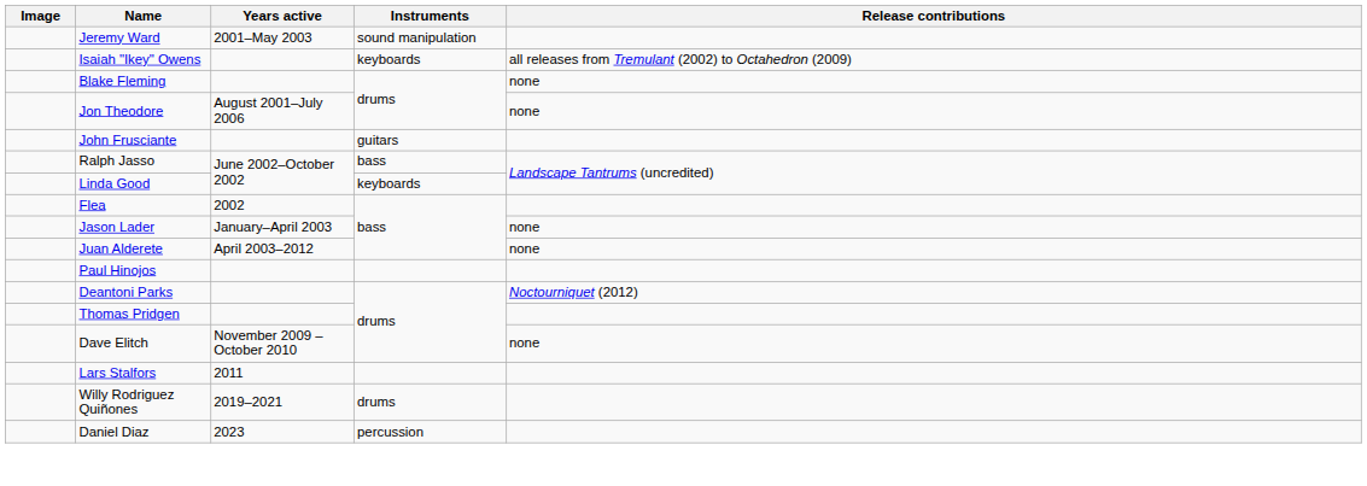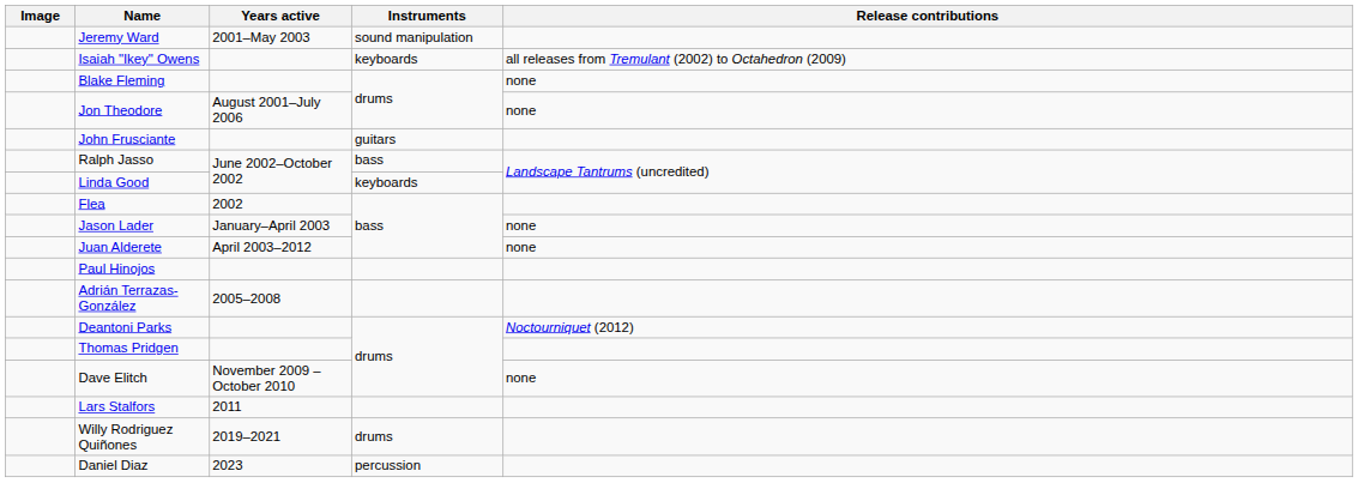 <table class="wikitable" border="1" width="100%">
 <tr>
 <th width="75">Image</th>
 <th width="150">Name</th>
 <th width="160">Years active</th>
 <th width="170">Instruments</th>
 <th>Release contributions</th>
 </tr>
 <tr>
 <td></td>
 <td><a href='#'>Jeremy Ward</a></td>
 <td>2001–May 2003 </td>
 <td>sound manipulation</td>
 <td></td>
 </tr>
 <tr>
 <td></td>
 <td><a href='#'>Isaiah "Ikey" Owens</a></td>
 <td></td>
 <td>keyboards</td>
 <td>all releases from <em><a href='#'>Tremulant</a></em> (2002) to <em>Octahedron</em> (2009) </td>
 </tr>
 <tr>
 <td></td>
 <td><a href='#'>Blake Fleming</a></td>
 <td></td>
 <td rowspan="2">drums</td>
 <td>none</td>
 </tr>
 <tr>
 <td></td>
 <td><a href='#'>Jon Theodore</a></td>
 <td>August 2001–July 2006</td>
 <td>none</td>
 </tr>
 <tr>
 <td></td>
 <td><a href='#'>John Frusciante</a></td>
 <td> </td>
 <td>guitars</td>
 <td></td>
 </tr>
 <tr>
 <td></td>
 <td>Ralph Jasso</td>
 <td rowspan="2">June 2002–October 2002</td>
 <td>bass</td>
 <td rowspan="2"><em><a href='#'>Landscape Tantrums</a></em> (uncredited)</td>
 </tr>
 <tr>
 <td></td>
 <td><a href='#'>Linda Good</a></td>
 <td>keyboards</td>
 </tr>
 <tr>
 <td></td>
 <td><a href='#'>Flea</a></td>
 <td>2002 </td>
 <td rowspan="3">bass</td>
 <td></td>
 </tr>
 <tr>
 <td></td>
 <td><a href='#'>Jason Lader</a></td>
 <td>January–April 2003</td>
 <td>none</td>
 </tr>
 <tr>
 <td></td>
 <td><a href='#'>Juan Alderete</a></td>
 <td>April 2003–2012</td>
 <td>none</td>
 </tr>
 <tr>
 <td></td>
 <td><a href='#'>Paul Hinojos</a></td>
 <td></td>
 <td></td>
 <td></td>
 </tr>
 <tr>
 <td></td>
+<td><a href='#'>Adrián Terrazas-González</a></td>
+<td>2005–2008 </td>
+<td></td>
+<td></td>
+</tr>
+<tr>
+<td></td>
 <td><a href='#'>Deantoni Parks</a></td>
 <td></td>
 <td rowspan="3">drums</td>
 <td><em><a href='#'>Noctourniquet</a></em> (2012)</td>
 </tr>
 <tr>
 <td></td>
 <td><a href='#'>Thomas Pridgen</a></td>
 <td></td>
 <td></td>
 </tr>
 <tr>
 <td></td>
 <td>Dave Elitch</td>
 <td>November 2009 – October 2010</td>
 <td>none</td>
 </tr>
 <tr>
 <td></td>
 <td><a href='#'>Lars Stalfors</a></td>
 <td>2011</td>
 <td></td>
 <td></td>
 </tr>
 <tr>
 <td></td>
 <td>Willy Rodriguez Quiñones</td>
 <td>2019–2021 </td>
 <td>drums</td>
 <td></td>
 </tr>
 <tr>
 <td></td>
 <td>Daniel Diaz</td>
 <td>2023 </td>
 <td>percussion</td>
 <td></td>
 </tr>
 </table>
